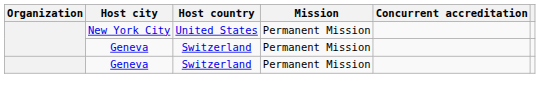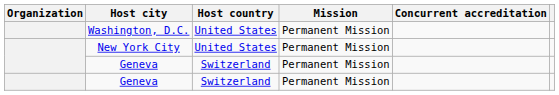 <table class="wikitable plainrowheaders" style="text-align:center;">
 <tr>
 <th scope="col">Organization</th>
 <th scope="col">Host city</th>
 <th scope="col">Host country</th>
 <th scope="col">Mission</th>
 <th scope="col">Concurrent accreditation</th>
 <th scope="col"></th>
+</tr>
+<tr>
+<th scope="row"></th>
+<td><a href='#'>Washington, D.C.</a></td>
+<td><a href='#'>United States</a></td>
+<td>Permanent Mission</td>
+<td></td>
+<td></td>
 </tr>
 <tr>
 <th scope="row"  rowspan="2"></th>
 <td><a href='#'>New York City</a></td>
 <td><a href='#'>United States</a></td>
 <td>Permanent Mission</td>
 <td></td>
 <td></td>
 </tr>
 <tr>
 <td><a href='#'>Geneva</a></td>
 <td><a href='#'>Switzerland</a></td>
 <td>Permanent Mission</td>
 <td></td>
 <td></td>
 </tr>
 <tr>
 <th scope="row"></th>
 <td><a href='#'>Geneva</a></td>
 <td><a href='#'>Switzerland</a></td>
 <td>Permanent Mission</td>
 <td></td>
 <td></td>
 </tr>
 </table>
